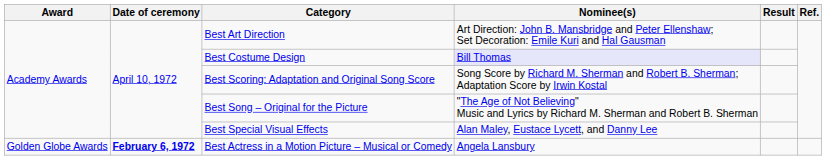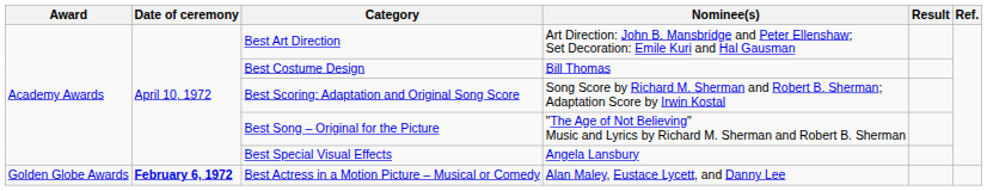 <table class="wikitable plainrowheaders">
 <tr>
 <th>Award</th>
 <th>Date of ceremony</th>
 <th>Category</th>
 <th>Nominee(s)</th>
 <th>Result</th>
 <th>Ref.</th>
 </tr>
 <tr>
 <td rowspan="5"><a href='#'>Academy Awards</a></td>
 <td rowspan="5"><a href='#'>April 10, 1972</a></td>
 <td><a href='#'>Best Art Direction</a></td>
 <td>Art Direction: <a href='#'>John B. Mansbridge</a> and <a href='#'>Peter Ellenshaw</a>; <br> Set Decoration: <a href='#'>Emile Kuri</a> and <a href='#'>Hal Gausman</a></td>
 <td></td>
 <td align="center" rowspan="5"> <br></td>
 </tr>
 <tr>
 <td><a href='#'>Best Costume Design</a></td>
-<td style="background: lavender;"><a href='#'>Bill Thomas</a></td>
+<td><a href='#'>Bill Thomas</a></td>
 <td></td>
 </tr>
 <tr>
 <td><a href='#'>Best Scoring: Adaptation and Original Song Score</a></td>
 <td>Song Score by <a href='#'>Richard M. Sherman</a> and <a href='#'>Robert B. Sherman</a>; <br> Adaptation Score by <a href='#'>Irwin Kostal</a></td>
 <td></td>
 </tr>
 <tr>
 <td><a href='#'>Best Song – Original for the Picture</a></td>
 <td>"<a href='#'>The Age of Not Believing</a>" <br> Music and Lyrics by Richard M. Sherman and Robert B. Sherman</td>
 <td></td>
 </tr>
 <tr>
 <td><a href='#'>Best Special Visual Effects</a></td>
-<td><a href='#'>Alan Maley</a>, <a href='#'>Eustace Lycett</a>, and <a href='#'>Danny Lee</a></td>
+<td><a href='#'>Angela Lansbury</a></td>
 <td></td>
 </tr>
 <tr>
 <td><a href='#'>Golden Globe Awards</a></td>
 <td><strong><a href='#'>February 6, 1972</a></strong></td>
 <td><a href='#'>Best Actress in a Motion Picture – Musical or Comedy</a></td>
-<td><a href='#'>Angela Lansbury</a></td>
+<td><a href='#'>Alan Maley</a>, <a href='#'>Eustace Lycett</a>, and <a href='#'>Danny Lee</a></td>
 <td></td>
 <td align="center"></td>
 </tr>
 </table>
